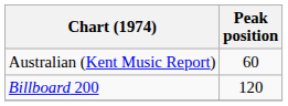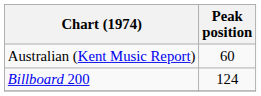 <table class="wikitable">
 <tr>
 <th>Chart (1974)</th>
 <th>Peak<br>position</th>
 </tr>
 <tr>
 <td>Australian (<a href='#'>Kent Music Report</a>)</td>
 <td align="center">60</td>
 </tr>
 <tr>
 <td><a href='#'><em>Billboard</em> 200</a></td>
-<td align="center">120</td>
+<td align="center">124</td>
 </tr>
 <tr>
 </tr>
 </table>
